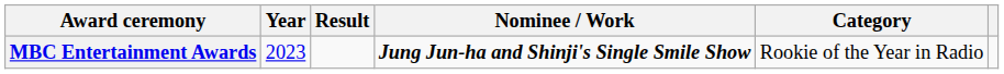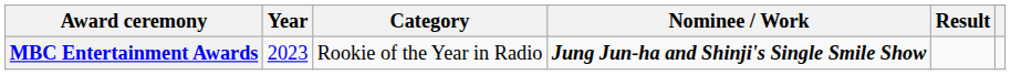 <table class="wikitable plainrowheaders sortable">
 <tr>
 <th scope="col">Award ceremony</th>
 <th scope="col">Year</th>
+<th scope="col">Category</th>
+<th scope="col">Nominee / Work</th>
 <th scope="col">Result</th>
-<th scope="col">Nominee / Work</th>
-<th scope="col">Category</th>
 <th scope="col" class="unsortable"></th>
 </tr>
 <tr>
 <th scope="row"  rowspan="1"><a href='#'>MBC Entertainment Awards</a></th>
 <td><a href='#'>2023</a></td>
+<td>Rookie of the Year in Radio</td>
+<td><strong><em>Jung Jun-ha and Shinji's Single Smile Show</em></strong></td>
 <td></td>
-<td><strong><em>Jung Jun-ha and Shinji's Single Smile Show</em></strong></td>
-<td>Rookie of the Year in Radio</td>
 <td></td>
 </tr>
 </table>
